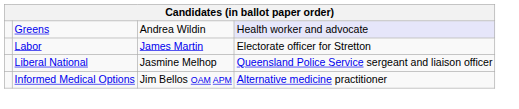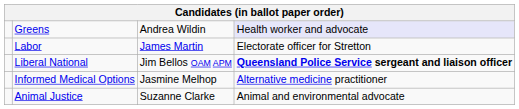 <table class="wikitable">
 <tr>
 <th colspan=4>Candidates (in ballot paper order)</th>
 </tr>
 <tr>
 <td> </td>
 <td><a href='#'>Greens</a></td>
 <td>Andrea Wildin</td>
 <td style="background: lavender;">Health worker and advocate</td>
 </tr>
 <tr>
 <td> </td>
 <td><a href='#'>Labor</a></td>
 <td><a href='#'>James Martin</a></td>
 <td>Electorate officer for Stretton</td>
 </tr>
 <tr>
 <td> </td>
 <td><a href='#'>Liberal National</a></td>
-<td>Jasmine Melhop</td>
-<td><a href='#'>Queensland Police Service</a> sergeant and liaison officer</td>
+<td>Jim Bellos <small><a href='#'>OAM</a> <a href='#'>APM</a></small></td>
+<td><strong><a href='#'>Queensland Police Service</a> sergeant and liaison officer</strong></td>
 </tr>
 <tr>
 <td> </td>
 <td><a href='#'>Informed Medical Options</a></td>
-<td>Jim Bellos <small><a href='#'>OAM</a> <a href='#'>APM</a></small></td>
+<td>Jasmine Melhop</td>
 <td><a href='#'>Alternative medicine</a> practitioner</td>
 </tr>
+<tr>
+<td> </td>
+<td><a href='#'>Animal Justice</a></td>
+<td>Suzanne Clarke</td>
+<td>Animal and environmental advocate</td>
+</tr>
 </table>
